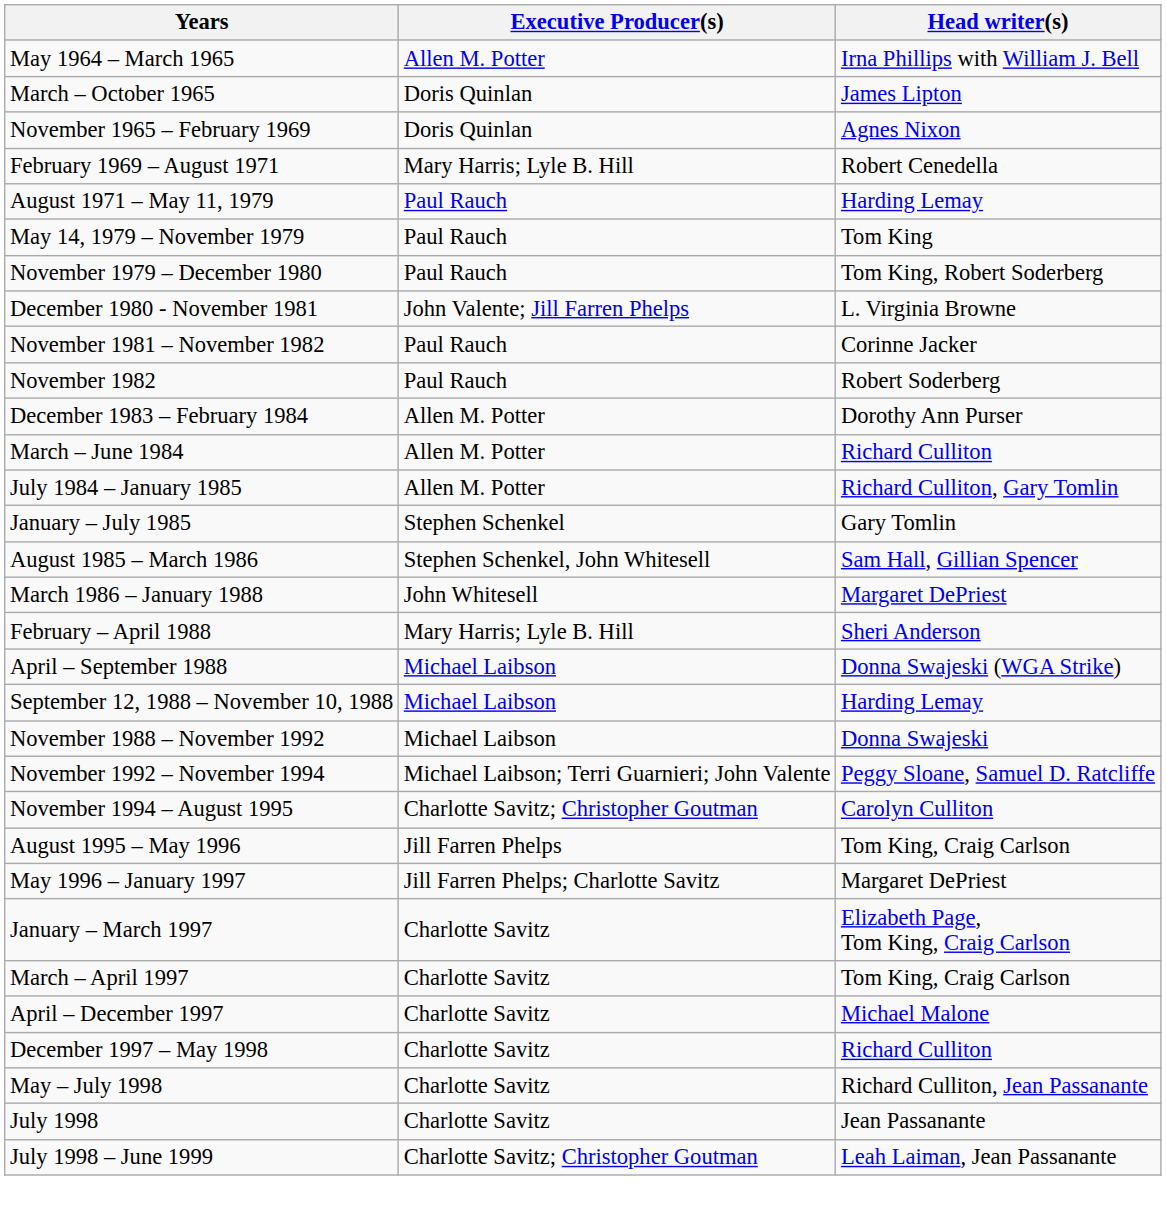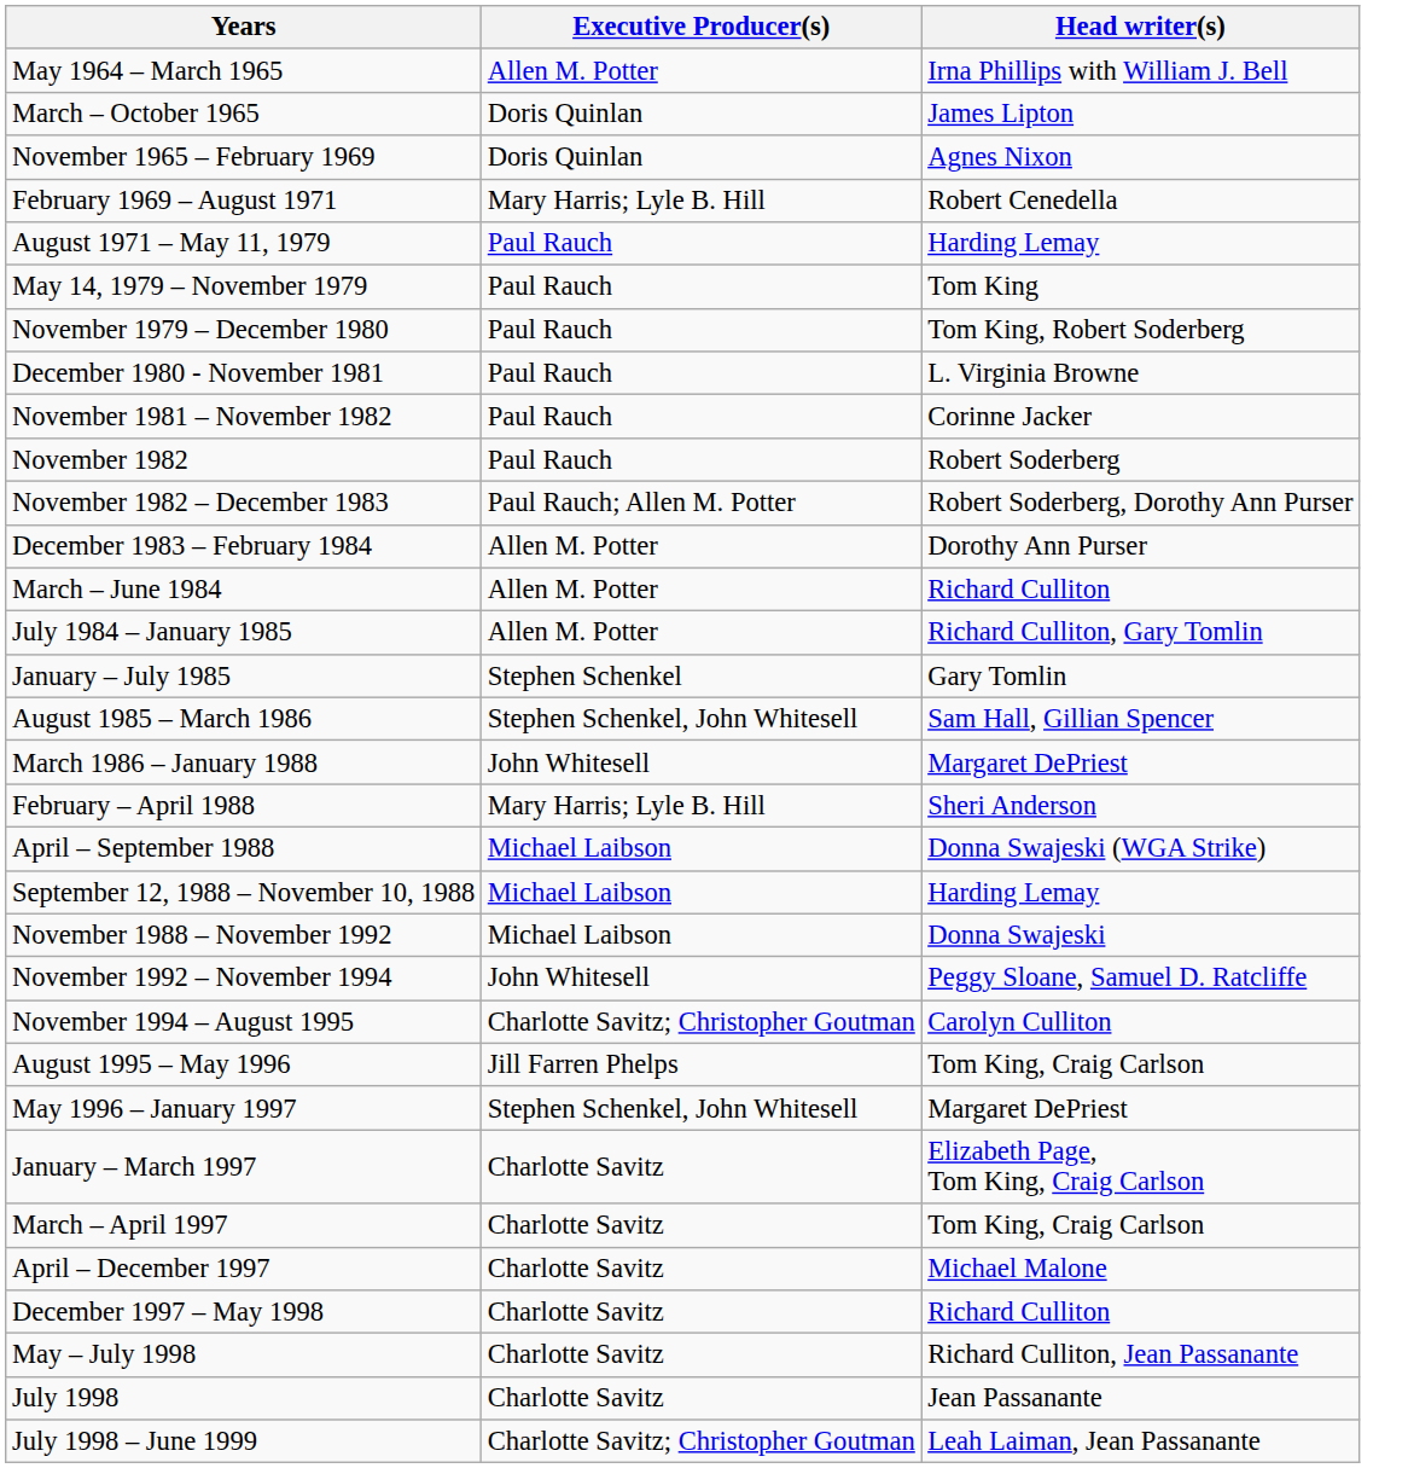 <table class="wikitable">
 <tr>
 <th>Years</th>
 <th><a href='#'>Executive Producer</a>(s)</th>
 <th><a href='#'>Head writer</a>(s)</th>
 </tr>
 <tr>
 <td>May 1964 – March 1965</td>
 <td><a href='#'>Allen M. Potter</a></td>
 <td><a href='#'>Irna Phillips</a> with <a href='#'>William J. Bell</a></td>
 </tr>
 <tr>
 <td>March – October 1965</td>
 <td>Doris Quinlan</td>
 <td><a href='#'>James Lipton</a></td>
 </tr>
 <tr>
 <td>November 1965 – February 1969</td>
 <td>Doris Quinlan</td>
 <td><a href='#'>Agnes Nixon</a></td>
 </tr>
 <tr>
 <td>February 1969 – August 1971</td>
 <td>Mary Harris; Lyle B. Hill</td>
 <td>Robert Cenedella</td>
 </tr>
 <tr>
 <td>August 1971 – May 11, 1979</td>
 <td><a href='#'>Paul Rauch</a></td>
 <td><a href='#'>Harding Lemay</a></td>
 </tr>
 <tr>
 <td>May 14, 1979 – November 1979</td>
 <td>Paul Rauch</td>
 <td>Tom King</td>
 </tr>
 <tr>
 <td>November 1979 – December 1980</td>
 <td>Paul Rauch</td>
 <td>Tom King, Robert Soderberg</td>
 </tr>
 <tr>
 <td>December 1980 - November 1981</td>
-<td>John Valente; <a href='#'>Jill Farren Phelps</a></td>
+<td>Paul Rauch</td>
 <td>L. Virginia Browne</td>
 </tr>
 <tr>
 <td>November 1981 – November 1982</td>
 <td>Paul Rauch</td>
 <td>Corinne Jacker</td>
 </tr>
 <tr>
 <td>November 1982</td>
 <td>Paul Rauch</td>
 <td>Robert Soderberg</td>
+</tr>
+<tr>
+<td>November 1982 – December 1983</td>
+<td>Paul Rauch; Allen M. Potter</td>
+<td>Robert Soderberg, Dorothy Ann Purser</td>
 </tr>
 <tr>
 <td>December 1983 – February 1984</td>
 <td>Allen M. Potter</td>
 <td>Dorothy Ann Purser</td>
 </tr>
 <tr>
 <td>March – June 1984</td>
 <td>Allen M. Potter</td>
 <td><a href='#'>Richard Culliton</a></td>
 </tr>
 <tr>
 <td>July 1984 – January 1985</td>
 <td>Allen M. Potter</td>
 <td><a href='#'>Richard Culliton</a>, <a href='#'>Gary Tomlin</a></td>
 </tr>
 <tr>
 <td>January – July 1985</td>
 <td>Stephen Schenkel</td>
 <td>Gary Tomlin</td>
 </tr>
 <tr>
 <td>August 1985 – March 1986</td>
 <td>Stephen Schenkel, John Whitesell</td>
 <td><a href='#'>Sam Hall</a>, <a href='#'>Gillian Spencer</a></td>
 </tr>
 <tr>
 <td>March 1986 – January 1988</td>
 <td>John Whitesell</td>
 <td><a href='#'>Margaret DePriest</a></td>
 </tr>
 <tr>
 <td>February – April 1988</td>
 <td>Mary Harris; Lyle B. Hill</td>
 <td><a href='#'>Sheri Anderson</a></td>
 </tr>
 <tr>
 <td>April – September 1988</td>
 <td><a href='#'>Michael Laibson</a></td>
 <td><a href='#'>Donna Swajeski</a> (<a href='#'>WGA Strike</a>)</td>
 </tr>
 <tr>
 <td>September 12, 1988 – November 10, 1988</td>
 <td><a href='#'>Michael Laibson</a></td>
 <td><a href='#'>Harding Lemay</a></td>
 </tr>
 <tr>
 <td>November 1988 – November 1992</td>
 <td>Michael Laibson</td>
 <td><a href='#'>Donna Swajeski</a></td>
 </tr>
 <tr>
 <td>November 1992 – November 1994</td>
-<td>Michael Laibson; Terri Guarnieri; John Valente</td>
+<td>John Whitesell</td>
 <td><a href='#'>Peggy Sloane</a>, <a href='#'>Samuel D. Ratcliffe</a></td>
 </tr>
 <tr>
 <td>November 1994 – August 1995</td>
 <td>Charlotte Savitz; <a href='#'>Christopher Goutman</a></td>
 <td><a href='#'>Carolyn Culliton</a></td>
 </tr>
 <tr>
 <td>August 1995 – May 1996</td>
 <td>Jill Farren Phelps</td>
 <td>Tom King, Craig Carlson</td>
 </tr>
 <tr>
 <td>May 1996 – January 1997</td>
-<td>Jill Farren Phelps; Charlotte Savitz</td>
+<td>Stephen Schenkel, John Whitesell</td>
 <td>Margaret DePriest</td>
 </tr>
 <tr>
 <td>January – March 1997</td>
 <td>Charlotte Savitz</td>
 <td><a href='#'>Elizabeth Page</a>,<br>Tom King, <a href='#'>Craig Carlson</a></td>
 </tr>
 <tr>
 <td>March – April 1997</td>
 <td>Charlotte Savitz</td>
 <td>Tom King, Craig Carlson</td>
 </tr>
 <tr>
 <td>April – December 1997</td>
 <td>Charlotte Savitz</td>
 <td><a href='#'>Michael Malone</a></td>
 </tr>
 <tr>
 <td>December 1997 – May 1998</td>
 <td>Charlotte Savitz</td>
 <td><a href='#'>Richard Culliton</a></td>
 </tr>
 <tr>
 <td>May – July 1998</td>
 <td>Charlotte Savitz</td>
 <td>Richard Culliton, <a href='#'>Jean Passanante</a></td>
 </tr>
 <tr>
 <td>July 1998</td>
 <td>Charlotte Savitz</td>
 <td>Jean Passanante</td>
 </tr>
 <tr>
 <td>July 1998 –  June 1999</td>
 <td>Charlotte Savitz; <a href='#'>Christopher Goutman</a></td>
 <td><a href='#'>Leah Laiman</a>, Jean Passanante</td>
 </tr>
 </table>
